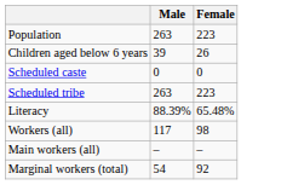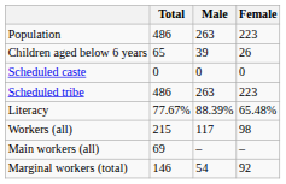 <table class="wikitable sortable">
 <tr>
 <th></th>
+<th>Total</th>
 <th>Male</th>
 <th>Female</th>
 </tr>
 <tr>
 <td>Population</td>
+<td>486</td>
 <td>263</td>
 <td>223</td>
 </tr>
 <tr>
 <td>Children aged below 6 years</td>
+<td>65</td>
 <td>39</td>
 <td>26</td>
 </tr>
 <tr>
 <td><a href='#'>Scheduled caste</a></td>
 <td>0</td>
 <td>0</td>
+<td>0</td>
 </tr>
 <tr>
 <td><a href='#'>Scheduled tribe</a></td>
+<td>486</td>
 <td>263</td>
 <td>223</td>
 </tr>
 <tr>
 <td>Literacy</td>
+<td>77.67%</td>
 <td>88.39%</td>
 <td>65.48%</td>
 </tr>
 <tr>
 <td>Workers (all)</td>
+<td>215</td>
 <td>117</td>
 <td>98</td>
 </tr>
 <tr>
 <td>Main workers (all)</td>
+<td>69</td>
 <td>–</td>
 <td>–</td>
 </tr>
 <tr>
 <td>Marginal workers (total)</td>
+<td>146</td>
 <td>54</td>
 <td>92</td>
 </tr>
 </table>
